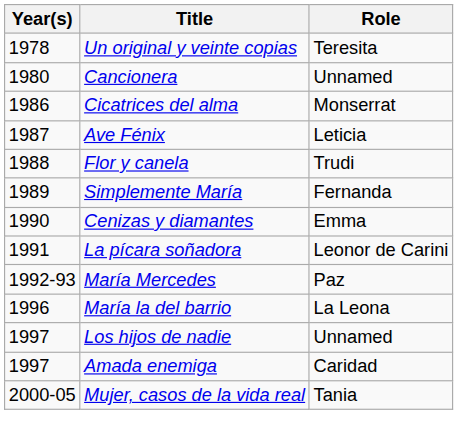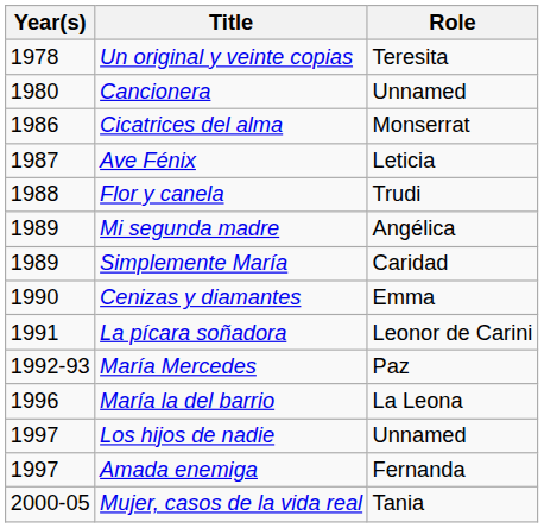 <table class="wikitable">
 <tr>
 <th>Year(s)</th>
 <th>Title</th>
 <th>Role</th>
 </tr>
 <tr>
 <td>1978</td>
 <td><em><a href='#'>Un original y veinte copias</a></em></td>
 <td>Teresita</td>
 </tr>
 <tr>
 <td>1980</td>
 <td><em><a href='#'>Cancionera</a></em></td>
 <td>Unnamed</td>
 </tr>
 <tr>
 <td>1986</td>
 <td><em><a href='#'>Cicatrices del alma</a></em></td>
 <td>Monserrat</td>
 </tr>
 <tr>
 <td>1987</td>
 <td><em><a href='#'>Ave Fénix</a></em></td>
 <td>Leticia</td>
 </tr>
 <tr>
 <td>1988</td>
 <td><em><a href='#'>Flor y canela</a></em></td>
 <td>Trudi</td>
 </tr>
 <tr>
 <td>1989</td>
+<td><em><a href='#'>Mi segunda madre</a></em></td>
+<td>Angélica</td>
+</tr>
+<tr>
+<td>1989</td>
 <td><em><a href='#'>Simplemente María</a></em></td>
-<td>Fernanda</td>
+<td>Caridad</td>
 </tr>
 <tr>
 <td>1990</td>
 <td><em><a href='#'>Cenizas y diamantes</a></em></td>
 <td>Emma</td>
 </tr>
 <tr>
 <td>1991</td>
 <td><em><a href='#'>La pícara soñadora</a></em></td>
 <td>Leonor de Carini</td>
 </tr>
 <tr>
 <td>1992-93</td>
 <td><em><a href='#'>María Mercedes</a></em></td>
 <td>Paz</td>
 </tr>
 <tr>
 <td>1996</td>
 <td><em><a href='#'>María la del barrio</a></em></td>
 <td>La Leona</td>
 </tr>
 <tr>
 <td>1997</td>
 <td><em><a href='#'>Los hijos de nadie</a></em></td>
 <td>Unnamed</td>
 </tr>
 <tr>
 <td>1997</td>
 <td><em><a href='#'>Amada enemiga</a></em></td>
-<td>Caridad</td>
+<td>Fernanda</td>
 </tr>
 <tr>
 <td>2000-05</td>
 <td><a href='#'><em>Mujer, casos de la vida real</em></a></td>
 <td>Tania</td>
 </tr>
 </table>
